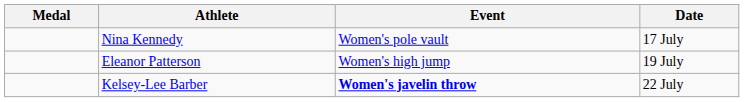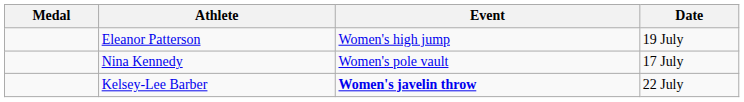 <table class=wikitable style=font-size:90% width=60%>
 <tr>
 <th>Medal</th>
 <th>Athlete</th>
 <th>Event</th>
 <th>Date</th>
 </tr>
 <tr>
 <td></td>
+<td><a href='#'>Eleanor Patterson</a></td>
+<td><a href='#'>Women's high jump</a></td>
+<td>19 July</td>
+</tr>
+<tr>
+<td></td>
 <td><a href='#'>Nina Kennedy</a></td>
 <td><a href='#'>Women's pole vault</a></td>
 <td>17 July</td>
-</tr>
-<tr>
-<td></td>
-<td><a href='#'>Eleanor Patterson</a></td>
-<td><a href='#'>Women's high jump</a></td>
-<td>19 July</td>
 </tr>
 <tr>
 <td></td>
 <td><a href='#'>Kelsey-Lee Barber</a></td>
 <td><strong><a href='#'>Women's javelin throw</a></strong></td>
 <td>22 July</td>
 </tr>
 </table>
